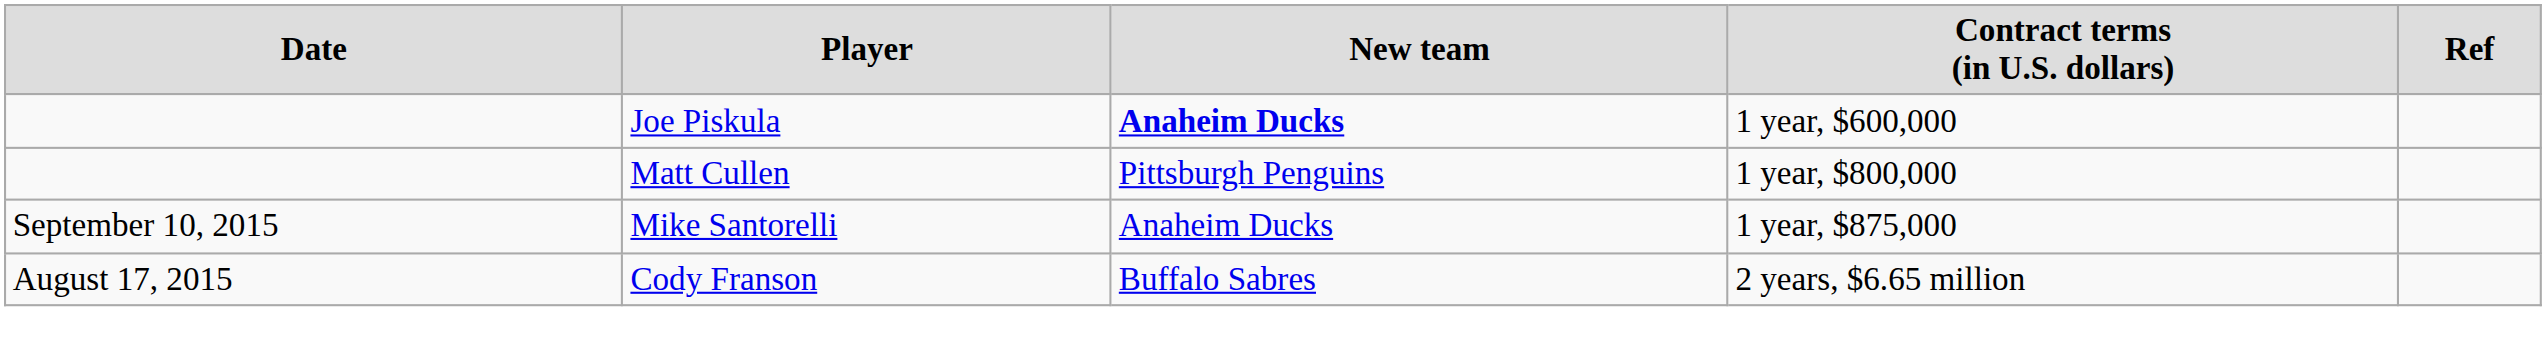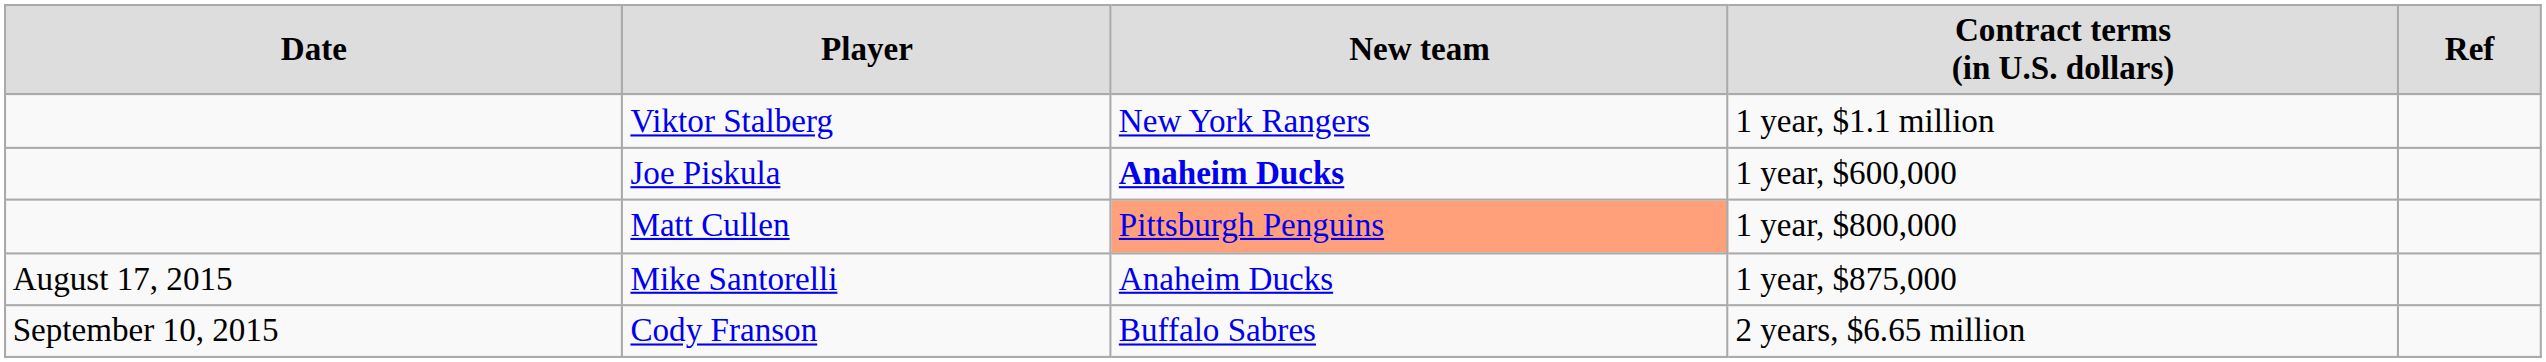 <table class="wikitable" width=97%>
 <tr align="center" bgcolor="#dddddd">
 <td><strong>Date</strong></td>
 <td><strong>Player</strong></td>
 <td><strong>New team</strong></td>
 <td><strong>Contract terms</strong><br><strong>(in U.S. dollars)</strong></td>
 <td><strong>Ref</strong></td>
+</tr>
+<tr>
+<td></td>
+<td><a href='#'>Viktor Stalberg</a></td>
+<td><a href='#'>New York Rangers</a></td>
+<td>1 year, $1.1 million</td>
+<td></td>
 </tr>
 <tr>
 <td></td>
 <td><a href='#'>Joe Piskula</a></td>
 <td><strong><a href='#'>Anaheim Ducks</a></strong></td>
 <td>1 year, $600,000</td>
 <td></td>
 </tr>
 <tr>
 <td></td>
 <td><a href='#'>Matt Cullen</a></td>
-<td><a href='#'>Pittsburgh Penguins</a></td>
+<td style="background: lightsalmon;"><a href='#'>Pittsburgh Penguins</a></td>
 <td>1 year, $800,000</td>
 <td></td>
 </tr>
 <tr>
-<td>September 10, 2015</td>
+<td>August 17, 2015</td>
 <td><a href='#'>Mike Santorelli</a></td>
 <td><a href='#'>Anaheim Ducks</a></td>
 <td>1 year, $875,000</td>
 <td></td>
 </tr>
 <tr>
-<td>August 17, 2015</td>
+<td>September 10, 2015</td>
 <td><a href='#'>Cody Franson</a></td>
 <td><a href='#'>Buffalo Sabres</a></td>
 <td>2 years, $6.65 million</td>
 <td></td>
 </tr>
 </table>
